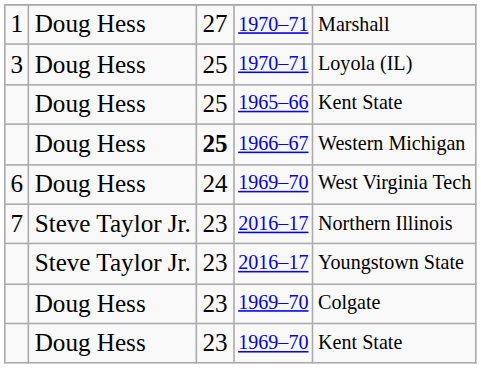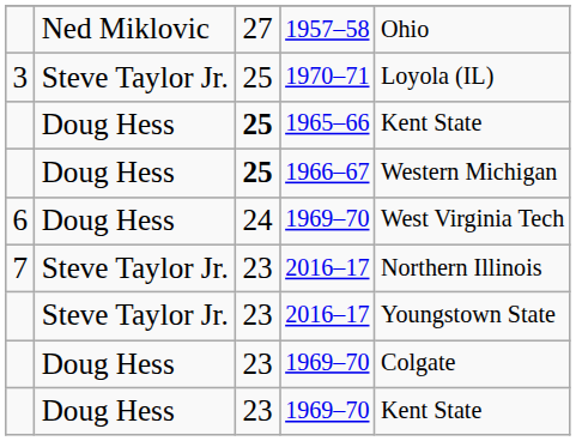 <table class="wikitable">
 <tr>
 </tr>
 <tr>
-<td>1</td>
-<td>Doug Hess</td>
+<td></td>
+<td>Ned Miklovic</td>
 <td>27</td>
-<td style="font-size:80%;"><a href='#'>1970–71</a></td>
-<td style="font-size:80%;">Marshall</td>
+<td style="font-size:80%;"><a href='#'>1957–58</a></td>
+<td style="font-size:80%;">Ohio</td>
 </tr>
 <tr>
 <td>3</td>
-<td>Doug Hess</td>
+<td>Steve Taylor Jr.</td>
 <td>25</td>
 <td style="font-size:80%;"><a href='#'>1970–71</a></td>
 <td style="font-size:80%;">Loyola (IL)</td>
 </tr>
 <tr>
 <td></td>
 <td>Doug Hess</td>
-<td>25</td>
+<td><strong>25</strong></td>
 <td style="font-size:80%;"><a href='#'>1965–66</a></td>
 <td style="font-size:80%;">Kent State</td>
 </tr>
 <tr>
 <td></td>
 <td>Doug Hess</td>
 <td><strong>25</strong></td>
 <td style="font-size:80%;"><a href='#'>1966–67</a></td>
 <td style="font-size:80%;">Western Michigan</td>
 </tr>
 <tr>
 <td>6</td>
 <td>Doug Hess</td>
 <td>24</td>
 <td style="font-size:80%;"><a href='#'>1969–70</a></td>
 <td style="font-size:80%;">West Virginia Tech</td>
 </tr>
 <tr>
 <td>7</td>
 <td>Steve Taylor Jr.</td>
 <td>23</td>
 <td style="font-size:80%;"><a href='#'>2016–17</a></td>
 <td style="font-size:80%;">Northern Illinois</td>
 </tr>
 <tr>
 <td></td>
 <td>Steve Taylor Jr.</td>
 <td>23</td>
 <td style="font-size:80%;"><a href='#'>2016–17</a></td>
 <td style="font-size:80%;">Youngstown State</td>
 </tr>
 <tr>
 <td></td>
 <td>Doug Hess</td>
 <td>23</td>
 <td style="font-size:80%;"><a href='#'>1969–70</a></td>
 <td style="font-size:80%;">Colgate</td>
 </tr>
 <tr>
 <td></td>
 <td>Doug Hess</td>
 <td>23</td>
 <td style="font-size:80%;"><a href='#'>1969–70</a></td>
 <td style="font-size:80%;">Kent State</td>
 </tr>
 </table>
